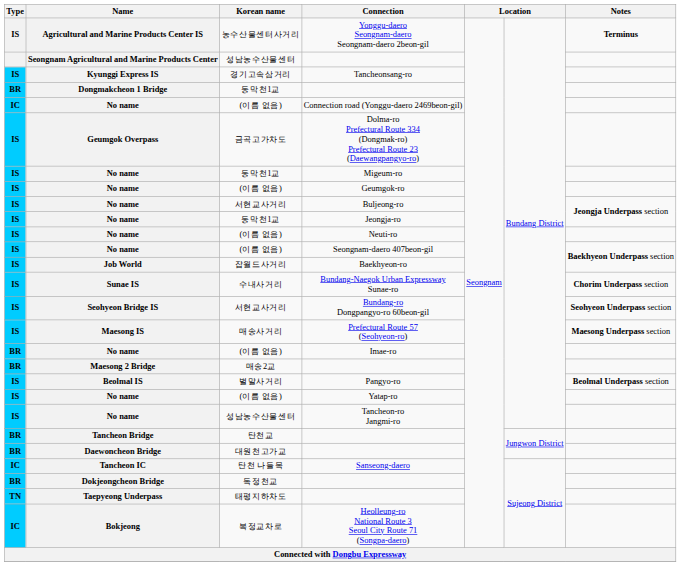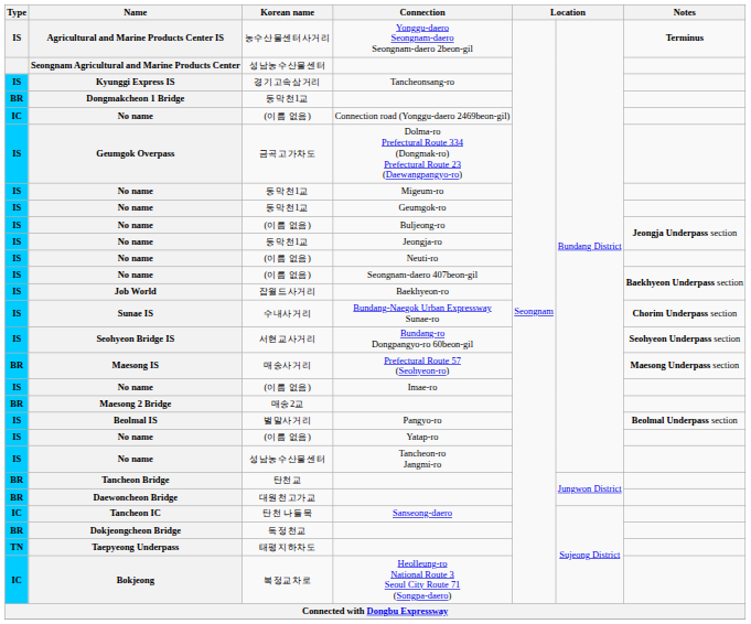 <table class="wikitable" style="font-size: 85%; text-align: center;">
 <tr>
 <th>Type</th>
 <th>Name</th>
 <th>Korean name</th>
 <th>Connection</th>
 <th colspan="2">Location</th>
 <th>Notes</th>
 </tr>
 <tr>
 <th>IS</th>
 <th>Agricultural and Marine Products Center IS</th>
 <td>농수산물센터사거리</td>
 <td><a href='#'>Yonggu-daero</a><br><a href='#'>Seongnam-daero</a><br>Seongnam-daero 2beon-gil</td>
 <td rowspan=29><a href='#'>Seongnam</a></td>
 <td rowspan=22><a href='#'>Bundang District</a></td>
 <td><strong>Terminus</strong></td>
 </tr>
 <tr>
 <th></th>
 <th>Seongnam Agricultural and Marine Products Center</th>
 <td>성남농수산물센터</td>
 <td></td>
 <td></td>
 </tr>
 <tr>
 <th style="background-color: #00CCFF;">IS</th>
 <th>Kyunggi Express IS</th>
 <td>경기고속삼거리</td>
 <td>Tancheonsang-ro</td>
 <td></td>
 </tr>
 <tr>
 <th style="background-color: #00CCFF;">BR</th>
 <th>Dongmakcheon 1 Bridge</th>
 <td>동막천1교</td>
 <td></td>
 <td></td>
 </tr>
 <tr>
 <th style="background-color: #00CCFF;">IC</th>
 <th>No name</th>
 <td>(이름 없음)</td>
 <td>Connection road (Yonggu-daero 2469beon-gil)</td>
 <td></td>
 </tr>
 <tr>
 <th style="background-color: #00CCFF;">IS</th>
 <th>Geumgok Overpass</th>
 <td>금곡고가차도</td>
 <td>Dolma-ro<br><a href='#'>Prefectural Route 334</a><br>(Dongmak-ro)<br><a href='#'>Prefectural Route 23</a><br>(<a href='#'>Daewangpangyo-ro</a>)</td>
 <td></td>
 </tr>
 <tr>
 <th style="background-color: #00CCFF;">IS</th>
 <th>No name</th>
 <td>동막천1교</td>
 <td>Migeum-ro</td>
 <td></td>
 </tr>
 <tr>
 <th style="background-color: #00CCFF;">IS</th>
 <th>No name</th>
-<td>(이름 없음)</td>
+<td>동막천1교</td>
 <td>Geumgok-ro</td>
 <td></td>
 </tr>
 <tr>
 <th style="background-color: #00CCFF;">IS</th>
 <th>No name</th>
-<td>서현교사거리</td>
+<td>(이름 없음)</td>
 <td>Buljeong-ro</td>
 <td rowspan=2><strong>Jeongja Underpass</strong> section</td>
 </tr>
 <tr>
 <th style="background-color: #00CCFF;">IS</th>
 <th>No name</th>
 <td>동막천1교</td>
 <td>Jeongja-ro</td>
 </tr>
 <tr>
 <th style="background-color: #00CCFF;">IS</th>
 <th>No name</th>
 <td>(이름 없음)</td>
 <td>Neuti-ro</td>
 <td></td>
 </tr>
 <tr>
 <th style="background-color: #00CCFF;">IS</th>
 <th>No name</th>
 <td>(이름 없음)</td>
 <td>Seongnam-daero 407beon-gil</td>
 <td rowspan=2><strong>Baekhyeon Underpass</strong> section</td>
 </tr>
 <tr>
 <th style="background-color: #00CCFF;">IS</th>
 <th>Job World</th>
 <td>잡월드사거리</td>
 <td>Baekhyeon-ro</td>
 </tr>
 <tr>
 <th style="background-color: #00CCFF;">IS</th>
 <th>Sunae IS</th>
 <td>수내사거리</td>
 <td><a href='#'>Bundang-Naegok Urban Expressway</a><br>Sunae-ro</td>
 <td><strong>Chorim Underpass</strong> section</td>
 </tr>
 <tr>
 <th style="background-color: #00CCFF;">IS</th>
 <th>Seohyeon Bridge IS</th>
 <td>서현교사거리</td>
 <td><a href='#'>Bundang-ro</a><br>Dongpangyo-ro 60beon-gil</td>
 <td><strong>Seohyeon Underpass</strong> section</td>
 </tr>
 <tr>
-<th style="background-color: #00CCFF;">IS</th>
+<th style="background-color: #00CCFF;">BR</th>
 <th>Maesong IS</th>
 <td>매송사거리</td>
 <td><a href='#'>Prefectural Route 57</a><br>(<a href='#'>Seohyeon-ro</a>)</td>
 <td><strong>Maesong Underpass</strong> section</td>
 </tr>
 <tr>
-<th style="background-color: #00CCFF;">BR</th>
+<th style="background-color: #00CCFF;">IS</th>
 <th>No name</th>
 <td>(이름 없음)</td>
 <td>Imae-ro</td>
 <td></td>
 </tr>
 <tr>
 <th style="background-color: #00CCFF;">BR</th>
 <th>Maesong 2 Bridge</th>
 <td>매송2교</td>
 <td></td>
 <td></td>
 </tr>
 <tr>
 <th style="background-color: #00CCFF;">IS</th>
 <th>Beolmal IS</th>
 <td>벌말사거리</td>
 <td>Pangyo-ro</td>
 <td><strong>Beolmal Underpass</strong> section</td>
 </tr>
 <tr>
 <th style="background-color: #00CCFF;">IS</th>
 <th>No name</th>
 <td>(이름 없음)</td>
 <td>Yatap-ro</td>
 <td></td>
 </tr>
 <tr>
 <th style="background-color: #00CCFF;">IS</th>
 <th>No name</th>
 <td>성남농수산물센터</td>
 <td>Tancheon-ro<br>Jangmi-ro</td>
 <td></td>
 </tr>
 <tr>
 <th style="background-color: #00CCFF;" rowspan=2>BR</th>
 <th rowspan=2>Tancheon Bridge</th>
 <td rowspan=2>탄천교</td>
 <td rowspan=2></td>
 <td rowspan=2></td>
 </tr>
 <tr>
 <td rowspan=3><a href='#'>Jungwon District</a></td>
 </tr>
 <tr>
 <th style="background-color: #00CCFF;">BR</th>
 <th>Daewoncheon Bridge</th>
 <td>대원천고가교</td>
 <td></td>
 <td></td>
 </tr>
 <tr>
 <th style="background-color: #00CCFF;" rowspan=2>IC</th>
 <th rowspan=2>Tancheon IC</th>
 <td rowspan=2>탄천 나들목</td>
 <td rowspan=2><a href='#'>Sanseong-daero</a></td>
 <td rowspan=2></td>
 </tr>
 <tr>
 <td rowspan=4><a href='#'>Sujeong District</a></td>
 </tr>
 <tr>
 <th style="background-color: #00CCFF;">BR</th>
 <th>Dokjeongcheon Bridge</th>
 <td>독정천교</td>
 <td></td>
 <td></td>
 </tr>
 <tr>
 <th style="background-color: #00CCFF;">TN</th>
 <th>Taepyeong Underpass</th>
 <td>태평지하차도</td>
 <td></td>
 <td></td>
 </tr>
 <tr>
 <th style="background-color: #00CCFF;">IC</th>
 <th>Bokjeong</th>
 <td>복정교차로</td>
 <td><a href='#'>Heolleung-ro</a><br><a href='#'>National Route 3</a><br><a href='#'>Seoul City Route 71</a><br>(<a href='#'>Songpa-daero</a>)</td>
 <td></td>
 </tr>
 <tr>
 <th colspan=7>Connected with <a href='#'>Dongbu Expressway</a></th>
 </tr>
 <tr>
 </tr>
 </table>
